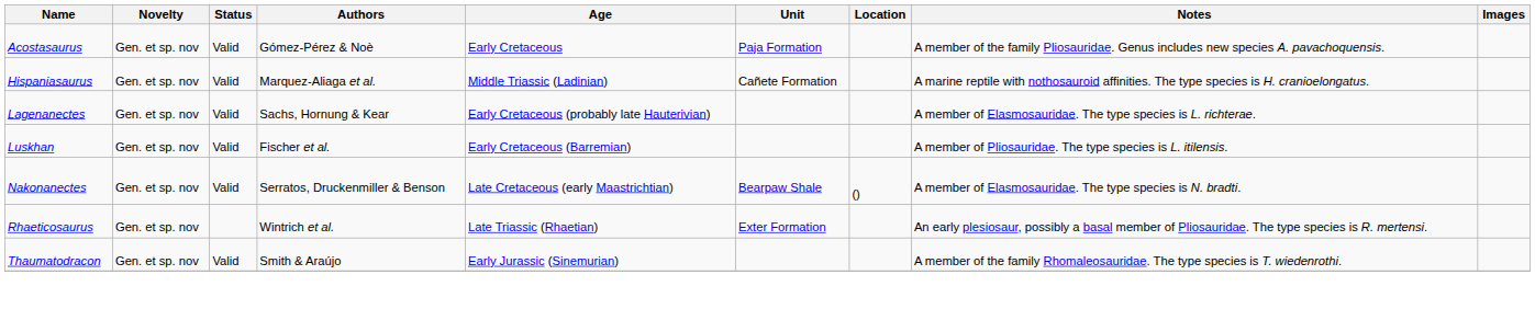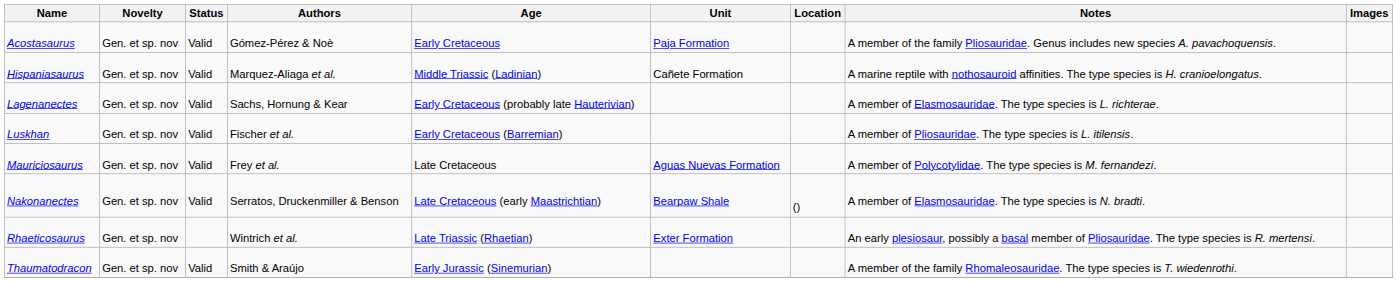 <table class="wikitable sortable" align="center" width="100%">
 <tr>
 <th>Name</th>
 <th>Novelty</th>
 <th>Status</th>
 <th>Authors</th>
 <th>Age</th>
 <th>Unit</th>
 <th>Location</th>
 <th>Notes</th>
 <th>Images</th>
 </tr>
 <tr>
 <td><br><em><a href='#'>Acostasaurus</a></em></td>
 <td><br>Gen. et sp. nov</td>
 <td><br>Valid</td>
 <td><br>Gómez-Pérez & Noè</td>
 <td><br><a href='#'>Early Cretaceous</a></td>
 <td><br><a href='#'>Paja Formation</a></td>
 <td><br></td>
 <td><br>A member of the family <a href='#'>Pliosauridae</a>. Genus includes new species <em>A. pavachoquensis</em>.</td>
 <td></td>
 </tr>
 <tr>
 <td><br><em><a href='#'>Hispaniasaurus</a></em></td>
 <td><br>Gen. et sp. nov</td>
 <td><br>Valid</td>
 <td><br>Marquez-Aliaga <em>et al.</em></td>
 <td><br><a href='#'>Middle Triassic</a> (<a href='#'>Ladinian</a>)</td>
 <td><br>Cañete Formation</td>
 <td><br></td>
 <td><br>A marine reptile with <a href='#'>nothosauroid</a> affinities. The type species is <em>H. cranioelongatus</em>.</td>
 <td></td>
 </tr>
 <tr>
 <td><br><em><a href='#'>Lagenanectes</a></em></td>
 <td><br>Gen. et sp. nov</td>
 <td><br>Valid</td>
 <td><br>Sachs, Hornung & Kear</td>
 <td><br><a href='#'>Early Cretaceous</a> (probably late <a href='#'>Hauterivian</a>)</td>
 <td></td>
 <td><br></td>
 <td><br>A member of <a href='#'>Elasmosauridae</a>. The type species is <em>L. richterae</em>.</td>
 <td></td>
 </tr>
 <tr>
 <td><br><em><a href='#'>Luskhan</a></em></td>
 <td><br>Gen. et sp. nov</td>
 <td><br>Valid</td>
 <td><br>Fischer <em>et al.</em></td>
 <td><br><a href='#'>Early Cretaceous</a> (<a href='#'>Barremian</a>)</td>
 <td></td>
 <td><br></td>
 <td><br>A member of <a href='#'>Pliosauridae</a>. The type species is <em>L. itilensis</em>.</td>
 <td></td>
 </tr>
 <tr>
+<td><br><em><a href='#'>Mauriciosaurus</a></em></td>
+<td><br>Gen. et sp. nov</td>
+<td><br>Valid</td>
+<td><br>Frey <em>et al.</em></td>
+<td><br>Late Cretaceous</td>
+<td><br><a href='#'>Aguas Nuevas Formation</a></td>
+<td><br></td>
+<td><br>A member of <a href='#'>Polycotylidae</a>. The type species is <em>M. fernandezi</em>.</td>
+<td></td>
+</tr>
+<tr>
 <td><br><em><a href='#'>Nakonanectes</a></em></td>
 <td><br>Gen. et sp. nov</td>
 <td><br>Valid</td>
 <td><br>Serratos, Druckenmiller & Benson</td>
 <td><br><a href='#'>Late Cretaceous</a> (early <a href='#'>Maastrichtian</a>)</td>
 <td><br><a href='#'>Bearpaw Shale</a></td>
 <td><br><br>()</td>
 <td><br>A member of <a href='#'>Elasmosauridae</a>. The type species is <em>N. bradti</em>.</td>
 <td></td>
 </tr>
 <tr>
 <td><br><em><a href='#'>Rhaeticosaurus</a></em></td>
 <td><br>Gen. et sp. nov</td>
 <td></td>
 <td><br>Wintrich <em>et al.</em></td>
 <td><br><a href='#'>Late Triassic</a> (<a href='#'>Rhaetian</a>)</td>
 <td><br><a href='#'>Exter Formation</a></td>
 <td><br></td>
 <td><br>An early <a href='#'>plesiosaur</a>, possibly a <a href='#'>basal</a> member of <a href='#'>Pliosauridae</a>. The type species is <em>R. mertensi</em>.</td>
 <td></td>
 </tr>
 <tr>
 <td><br><em><a href='#'>Thaumatodracon</a></em></td>
 <td><br>Gen. et sp. nov</td>
 <td><br>Valid</td>
 <td><br>Smith & Araújo</td>
 <td><br><a href='#'>Early Jurassic</a> (<a href='#'>Sinemurian</a>)</td>
 <td></td>
 <td><br></td>
 <td><br>A member of the family <a href='#'>Rhomaleosauridae</a>. The type species is <em>T. wiedenrothi</em>.</td>
 <td></td>
 </tr>
 <tr>
 </tr>
 </table>
